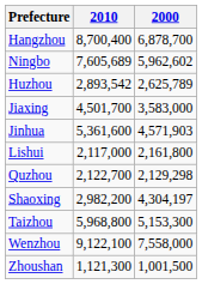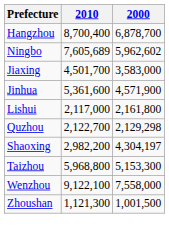 <table class="wikitable sortable" style="font-size:90%;" align="center">
 <tr>
 <th>Prefecture</th>
 <th><a href='#'>2010</a></th>
 <th><a href='#'>2000</a></th>
 </tr>
 <tr --------->
 <td><a href='#'>Hangzhou</a></td>
 <td style="text-align: right;">8,700,400</td>
 <td style="text-align: right;">6,878,700</td>
 </tr>
 <tr --------->
 <td><a href='#'>Ningbo</a></td>
 <td style="text-align: right;">7,605,689</td>
 <td style="text-align: right;">5,962,602</td>
 </tr>
 <tr --------->
-<td><a href='#'>Huzhou</a></td>
-<td style="text-align: right;">2,893,542</td>
-<td style="text-align: right;">2,625,789</td>
-</tr>
-<tr --------->
 <td><a href='#'>Jiaxing</a></td>
 <td style="text-align: right;">4,501,700</td>
 <td style="text-align: right;">3,583,000</td>
 </tr>
 <tr --------->
 <td><a href='#'>Jinhua</a></td>
 <td style="text-align: right;">5,361,600</td>
-<td style="text-align: right;">4,571,903</td>
+<td style="text-align: right;">4,571,900</td>
 </tr>
 <tr --------->
 <td><a href='#'>Lishui</a></td>
 <td style="text-align: right;">2,117,000</td>
 <td style="text-align: right;">2,161,800</td>
 </tr>
 <tr --------->
 <td><a href='#'>Quzhou</a></td>
 <td style="text-align: right;">2,122,700</td>
 <td style="text-align: right;">2,129,298</td>
 </tr>
 <tr --------->
 <td><a href='#'>Shaoxing</a></td>
 <td style="text-align: right;">2,982,200</td>
 <td style="text-align: right;">4,304,197</td>
 </tr>
 <tr --------->
 <td><a href='#'>Taizhou</a></td>
 <td style="text-align: right;">5,968,800</td>
 <td style="text-align: right;">5,153,300</td>
 </tr>
 <tr --------->
 <td><a href='#'>Wenzhou</a></td>
 <td style="text-align: right;">9,122,100</td>
 <td style="text-align: right;">7,558,000</td>
 </tr>
 <tr --------->
 <td><a href='#'>Zhoushan</a></td>
 <td style="text-align: right;">1,121,300</td>
 <td style="text-align: right;">1,001,500</td>
 </tr>
 </table>
